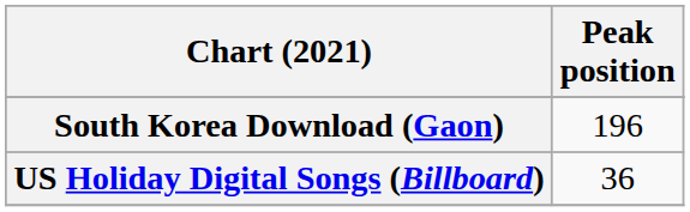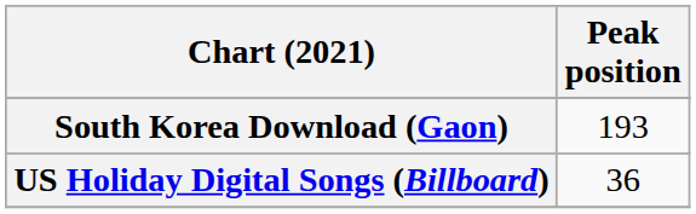 <table class="wikitable sortable plainrowheaders" style="text-align:center">
 <tr>
 <th scope="col">Chart (2021)</th>
 <th scope="col">Peak<br>position</th>
 </tr>
 <tr>
 </tr>
 <tr>
 </tr>
 <tr>
 <th scope="row">South Korea Download (<a href='#'>Gaon</a>)</th>
-<td>196</td>
+<td>193</td>
 </tr>
 <tr>
 <th scope="row">US <a href='#'>Holiday Digital Songs</a> (<em><a href='#'>Billboard</a></em>)</th>
 <td>36</td>
 </tr>
 <tr>
 </tr>
 </table>
